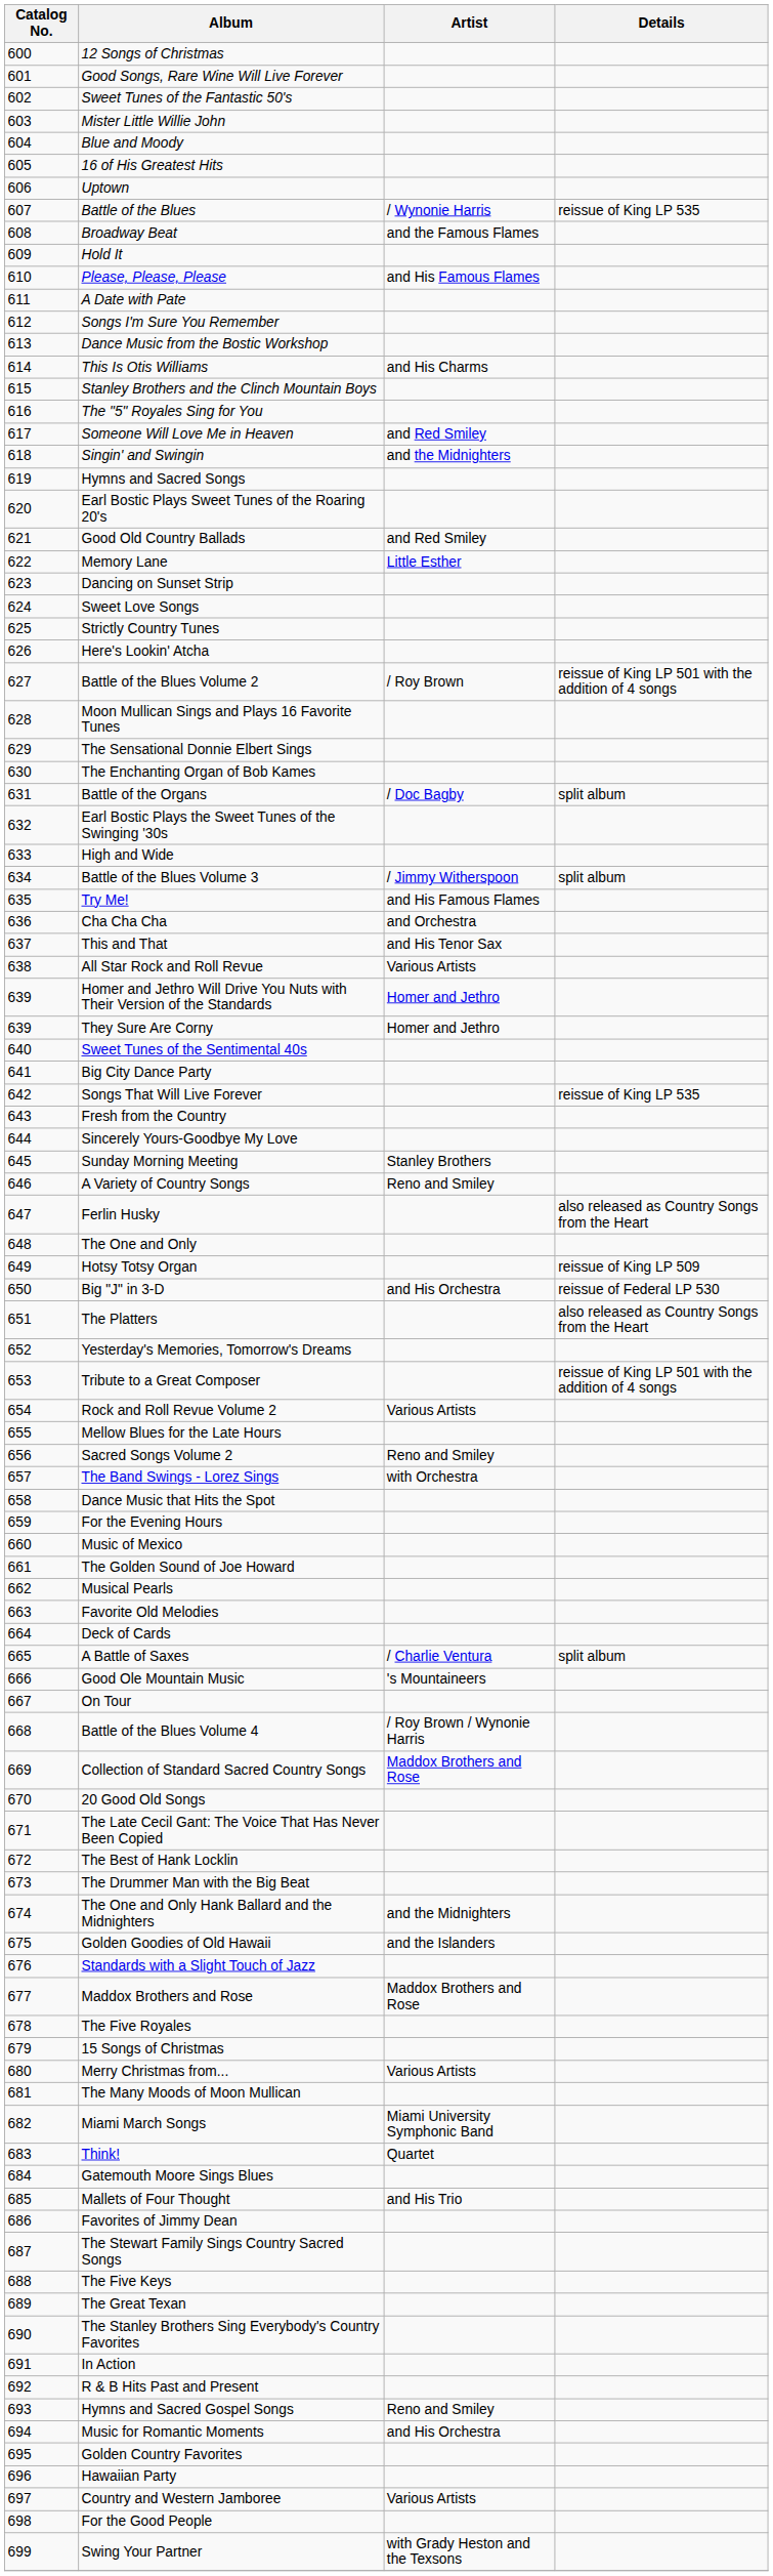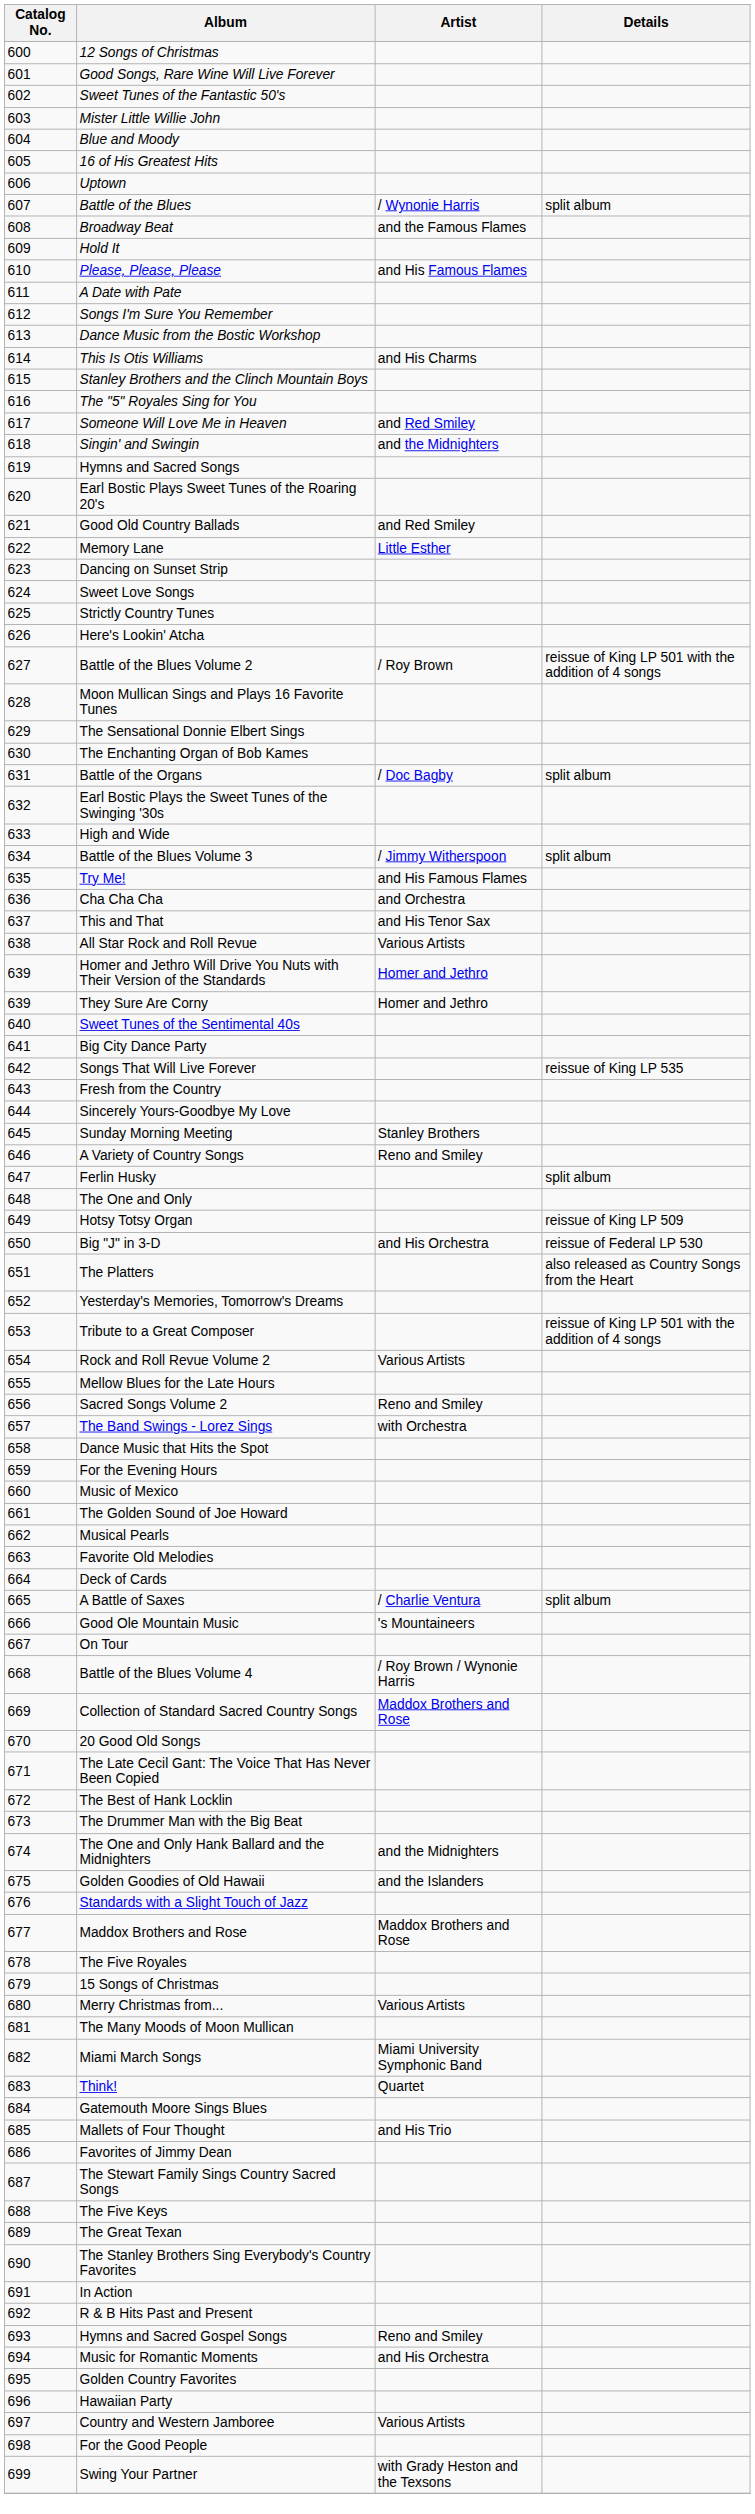 <table class="wikitable sortable">
 <tr>
 <th>Catalog No.</th>
 <th>Album</th>
 <th>Artist</th>
 <th>Details</th>
 </tr>
 <tr>
 <td>600</td>
 <td><em>12 Songs of Christmas</em></td>
 <td></td>
 <td></td>
 </tr>
 <tr>
 <td>601</td>
 <td><em>Good Songs, Rare Wine Will Live Forever</em></td>
 <td></td>
 <td></td>
 </tr>
 <tr>
 <td>602</td>
 <td><em>Sweet Tunes of the Fantastic 50's</em></td>
 <td></td>
 <td></td>
 </tr>
 <tr>
 <td>603</td>
 <td><em>Mister Little Willie John</em></td>
 <td></td>
 <td></td>
 </tr>
 <tr>
 <td>604</td>
 <td><em>Blue and Moody</em></td>
 <td></td>
 <td></td>
 </tr>
 <tr>
 <td>605</td>
 <td><em>16 of His Greatest Hits</em></td>
 <td></td>
 <td></td>
 </tr>
 <tr>
 <td>606</td>
 <td><em>Uptown</em></td>
 <td></td>
 <td></td>
 </tr>
 <tr>
 <td>607</td>
 <td><em>Battle of the Blues</em></td>
 <td> / <a href='#'>Wynonie Harris</a></td>
-<td>reissue of King LP 535</td>
+<td>split album</td>
 </tr>
 <tr>
 <td>608</td>
 <td><em>Broadway Beat</em></td>
 <td> and the Famous Flames</td>
 <td></td>
 </tr>
 <tr>
 <td>609</td>
 <td><em>Hold It</em></td>
 <td></td>
 <td></td>
 </tr>
 <tr>
 <td>610</td>
 <td><em><a href='#'>Please, Please, Please</a></em></td>
 <td> and His <a href='#'>Famous Flames</a></td>
 <td></td>
 </tr>
 <tr>
 <td>611</td>
 <td><em>A Date with Pate</em></td>
 <td></td>
 <td></td>
 </tr>
 <tr>
 <td>612</td>
 <td><em>Songs I'm Sure You Remember</em></td>
 <td></td>
 <td></td>
 </tr>
 <tr>
 <td>613</td>
 <td><em>Dance Music from the Bostic Workshop</em></td>
 <td></td>
 <td></td>
 </tr>
 <tr>
 <td>614</td>
 <td><em>This Is Otis Williams</em></td>
 <td> and His Charms</td>
 <td></td>
 </tr>
 <tr>
 <td>615</td>
 <td><em>Stanley Brothers and the Clinch Mountain Boys</em></td>
 <td></td>
 <td></td>
 </tr>
 <tr>
 <td>616</td>
 <td><em>The "5" Royales Sing for You</em></td>
 <td></td>
 <td></td>
 </tr>
 <tr>
 <td>617</td>
 <td><em>Someone Will Love Me in Heaven</em></td>
 <td> and <a href='#'>Red Smiley</a></td>
 <td></td>
 </tr>
 <tr>
 <td>618</td>
 <td><em>Singin' and Swingin<strong></td>
 <td> and <a href='#'>the Midnighters</a></td>
 <td></td>
 </tr>
 <tr>
 <td>619</td>
 <td></em>Hymns and Sacred Songs<em></td>
 <td></td>
 <td></td>
 </tr>
 <tr>
 <td>620</td>
 <td></em>Earl Bostic Plays Sweet Tunes of the Roaring 20's<em></td>
 <td></td>
 <td></td>
 </tr>
 <tr>
 <td>621</td>
 <td></em>Good Old Country Ballads<em></td>
 <td> and Red Smiley</td>
 <td></td>
 </tr>
 <tr>
 <td>622</td>
 <td></em>Memory Lane<em></td>
 <td><a href='#'>Little Esther</a></td>
 <td></td>
 </tr>
 <tr>
 <td>623</td>
 <td></em>Dancing on Sunset Strip<em></td>
 <td></td>
 <td></td>
 </tr>
 <tr>
 <td>624</td>
 <td></em>Sweet Love Songs<em></td>
 <td></td>
 <td></td>
 </tr>
 <tr>
 <td>625</td>
 <td></em>Strictly Country Tunes<em></td>
 <td></td>
 <td></td>
 </tr>
 <tr>
 <td>626</td>
 <td></em>Here's Lookin' Atcha<em></td>
 <td></td>
 <td></td>
 </tr>
 <tr>
 <td>627</td>
 <td></em>Battle of the Blues Volume 2<em></td>
 <td> / Roy Brown</td>
 <td>reissue of King LP 501 with the addition of 4 songs</td>
 </tr>
 <tr>
 <td>628</td>
 <td></em>Moon Mullican Sings and Plays 16 Favorite Tunes<em></td>
 <td></td>
 <td></td>
 </tr>
 <tr>
 <td>629</td>
 <td></em>The Sensational Donnie Elbert Sings<em></td>
 <td></td>
 <td></td>
 </tr>
 <tr>
 <td>630</td>
 <td></em>The Enchanting Organ of Bob Kames<em></td>
 <td></td>
 <td></td>
 </tr>
 <tr>
 <td>631</td>
 <td></em>Battle of the Organs<em></td>
 <td> / <a href='#'>Doc Bagby</a></td>
 <td>split album</td>
 </tr>
 <tr>
 <td>632</td>
 <td></em>Earl Bostic Plays the Sweet Tunes of the Swinging '30s<em></td>
 <td></td>
 <td></td>
 </tr>
 <tr>
 <td>633</td>
 <td></em>High and Wide<em></td>
 <td></td>
 <td></td>
 </tr>
 <tr>
 <td>634</td>
 <td></em>Battle of the Blues Volume 3<em></td>
 <td> / <a href='#'>Jimmy Witherspoon</a></td>
 <td>split album</td>
 </tr>
 <tr>
 <td>635</td>
 <td></em><a href='#'>Try Me!</a><em></td>
 <td> and His Famous Flames</td>
 <td></td>
 </tr>
 <tr>
 <td>636</td>
 <td></em>Cha Cha Cha<em></td>
 <td> and Orchestra</td>
 <td></td>
 </tr>
 <tr>
 <td>637</td>
 <td></em>This and That<em></td>
 <td> and His Tenor Sax</td>
 <td></td>
 </tr>
 <tr>
 <td>638</td>
 <td></em>All Star Rock and Roll Revue<em></td>
 <td>Various Artists</td>
 <td></td>
 </tr>
 <tr>
 <td>639</td>
 <td></em>Homer and Jethro Will Drive You Nuts with Their Version of the Standards<em></td>
 <td><a href='#'>Homer and Jethro</a></td>
 <td></td>
 </tr>
 <tr>
 <td>639</td>
 <td></em>They Sure Are Corny<em></td>
 <td>Homer and Jethro</td>
 <td></td>
 </tr>
 <tr>
 <td>640</td>
 <td></em><a href='#'>Sweet Tunes of the Sentimental 40s</a><em></td>
 <td></td>
 <td></td>
 </tr>
 <tr>
 <td>641</td>
 <td></em>Big City Dance Party<em></td>
 <td></td>
 <td></td>
 </tr>
 <tr>
 <td>642</td>
 <td></em>Songs That Will Live Forever<em></td>
 <td></td>
 <td>reissue of King LP 535</td>
 </tr>
 <tr>
 <td>643</td>
 <td></em>Fresh from the Country<em></td>
 <td></td>
 <td></td>
 </tr>
 <tr>
 <td>644</td>
 <td></em>Sincerely Yours-Goodbye My Love<em></td>
 <td></td>
 <td></td>
 </tr>
 <tr>
 <td>645</td>
 <td></em>Sunday Morning Meeting<em></td>
 <td>Stanley Brothers</td>
 <td></td>
 </tr>
 <tr>
 <td>646</td>
 <td></em>A Variety of Country Songs<em></td>
 <td>Reno and Smiley</td>
 <td></td>
 </tr>
 <tr>
 <td>647</td>
 <td></em>Ferlin Husky<em></td>
 <td></td>
-<td>also released as </em>Country Songs from the Heart<em></td>
+<td>split album</td>
 </tr>
 <tr>
 <td>648</td>
 <td></em>The One and Only<em></td>
 <td></td>
 <td></td>
 </tr>
 <tr>
 <td>649</td>
 <td></em>Hotsy Totsy Organ<em></td>
 <td></td>
 <td>reissue of King LP 509</td>
 </tr>
 <tr>
 <td>650</td>
 <td></em>Big "J" in 3-D<em></td>
 <td> and His Orchestra</td>
 <td>reissue of Federal LP 530</td>
 </tr>
 <tr>
 <td>651</td>
 <td></em>The Platters<em></td>
 <td></td>
 <td>also released as </em>Country Songs from the Heart<em></td>
 </tr>
 <tr>
 <td>652</td>
 <td></em>Yesterday's Memories, Tomorrow's Dreams<em></td>
 <td></td>
 <td></td>
 </tr>
 <tr>
 <td>653</td>
 <td></em>Tribute to a Great Composer<em></td>
 <td></td>
 <td>reissue of King LP 501 with the addition of 4 songs</td>
 </tr>
 <tr>
 <td>654</td>
 <td></em>Rock and Roll Revue Volume 2<em></td>
 <td>Various Artists</td>
 <td></td>
 </tr>
 <tr>
 <td>655</td>
 <td></em>Mellow Blues for the Late Hours<em></td>
 <td></td>
 <td></td>
 </tr>
 <tr>
 <td>656</td>
 <td></em>Sacred Songs Volume 2<em></td>
 <td>Reno and Smiley</td>
 <td></td>
 </tr>
 <tr>
 <td>657</td>
 <td></em><a href='#'>The Band Swings - Lorez Sings</a><em></td>
 <td> with Orchestra</td>
 <td></td>
 </tr>
 <tr>
 <td>658</td>
 <td></em>Dance Music that Hits the Spot<em></td>
 <td></td>
 <td></td>
 </tr>
 <tr>
 <td>659</td>
 <td></em>For the Evening Hours<em></td>
 <td></td>
 <td></td>
 </tr>
 <tr>
 <td>660</td>
 <td></em>Music of Mexico<em></td>
 <td></td>
 <td></td>
 </tr>
 <tr>
 <td>661</td>
 <td></em>The Golden Sound of Joe Howard<em></td>
 <td></td>
 <td></td>
 </tr>
 <tr>
 <td>662</td>
 <td></em>Musical Pearls<em></td>
 <td></td>
 <td></td>
 </tr>
 <tr>
 <td>663</td>
 <td></em>Favorite Old Melodies<em></td>
 <td></td>
 <td></td>
 </tr>
 <tr>
 <td>664</td>
 <td></em>Deck of Cards<em></td>
 <td></td>
 <td></td>
 </tr>
 <tr>
 <td>665</td>
 <td></em>A Battle of Saxes<em></td>
 <td> / <a href='#'>Charlie Ventura</a></td>
 <td>split album</td>
 </tr>
 <tr>
 <td>666</td>
 <td></em>Good Ole Mountain Music<em></td>
 <td>'s Mountaineers</td>
 <td></td>
 </tr>
 <tr>
 <td>667</td>
 <td></em>On Tour<em></td>
 <td></td>
 <td></td>
 </tr>
 <tr>
 <td>668</td>
 <td></em>Battle of the Blues Volume 4<em></td>
 <td> / Roy Brown / Wynonie Harris</td>
 <td></td>
 </tr>
 <tr>
 <td>669</td>
 <td></em>Collection of Standard Sacred Country Songs<em></td>
 <td><a href='#'>Maddox Brothers and Rose</a></td>
 <td></td>
 </tr>
 <tr>
 <td>670</td>
 <td></em>20 Good Old Songs<em></td>
 <td></td>
 <td></td>
 </tr>
 <tr>
 <td>671</td>
 <td></em>The Late Cecil Gant: The Voice That Has Never Been Copied<em></td>
 <td></td>
 <td></td>
 </tr>
 <tr>
 <td>672</td>
 <td></em>The Best of Hank Locklin<em></td>
 <td></td>
 <td></td>
 </tr>
 <tr>
 <td>673</td>
 <td></em>The Drummer Man with the Big Beat<em></td>
 <td></td>
 <td></td>
 </tr>
 <tr>
 <td>674</td>
 <td></em>The One and Only Hank Ballard and the Midnighters<em></td>
 <td> and the Midnighters</td>
 <td></td>
 </tr>
 <tr>
 <td>675</td>
 <td></em>Golden Goodies of Old Hawaii<em></td>
 <td> and the Islanders</td>
 <td></td>
 </tr>
 <tr>
 <td>676</td>
 <td></em><a href='#'>Standards with a Slight Touch of Jazz</a><em></td>
 <td></td>
 <td></td>
 </tr>
 <tr>
 <td>677</td>
 <td></em>Maddox Brothers and Rose<em></td>
 <td>Maddox Brothers and Rose</td>
 <td></td>
 </tr>
 <tr>
 <td>678</td>
 <td></em>The Five Royales<em></td>
 <td></td>
 <td></td>
 </tr>
 <tr>
 <td>679</td>
 <td></em>15 Songs of Christmas<em></td>
 <td></td>
 <td></td>
 </tr>
 <tr>
 <td>680</td>
 <td></em>Merry Christmas from...<em></td>
 <td>Various Artists</td>
 <td></td>
 </tr>
 <tr>
 <td>681</td>
 <td></em>The Many Moods of Moon Mullican<em></td>
 <td></td>
 <td></td>
 </tr>
 <tr>
 <td>682</td>
 <td></em>Miami March Songs<em></td>
 <td>Miami University Symphonic Band</td>
 <td></td>
 </tr>
 <tr>
 <td>683</td>
 <td></em><a href='#'>Think!</a><em></td>
 <td> Quartet</td>
 <td></td>
 </tr>
 <tr>
 <td>684</td>
 <td></em>Gatemouth Moore Sings Blues<em></td>
 <td></td>
 <td></td>
 </tr>
 <tr>
 <td>685</td>
 <td></em>Mallets of Four Thought<em></td>
 <td> and His Trio</td>
 <td></td>
 </tr>
 <tr>
 <td>686</td>
 <td></em>Favorites of Jimmy Dean<em></td>
 <td></td>
 <td></td>
 </tr>
 <tr>
 <td>687</td>
 <td></em>The Stewart Family Sings Country Sacred Songs<em></td>
 <td></td>
 <td></td>
 </tr>
 <tr>
 <td>688</td>
 <td></em>The Five Keys<em></td>
 <td></td>
 <td></td>
 </tr>
 <tr>
 <td>689</td>
 <td></em>The Great Texan<em></td>
 <td></td>
 <td></td>
 </tr>
 <tr>
 <td>690</td>
 <td></em>The Stanley Brothers Sing Everybody's Country Favorites<em></td>
 <td></td>
 <td></td>
 </tr>
 <tr>
 <td>691</td>
 <td></em>In Action<em></td>
 <td></td>
 <td></td>
 </tr>
 <tr>
 <td>692</td>
 <td></em>R & B Hits Past and Present<em></td>
 <td></td>
 <td></td>
 </tr>
 <tr>
 <td>693</td>
 <td></em>Hymns and Sacred Gospel Songs<em></td>
 <td>Reno and Smiley</td>
 <td></td>
 </tr>
 <tr>
 <td>694</td>
 <td></em>Music for Romantic Moments<em></td>
 <td> and His Orchestra</td>
 <td></td>
 </tr>
 <tr>
 <td>695</td>
 <td></em>Golden Country Favorites<em></td>
 <td></td>
 <td></td>
 </tr>
 <tr>
 <td>696</td>
 <td></em>Hawaiian Party<em></td>
 <td></td>
 <td></td>
 </tr>
 <tr>
 <td>697</td>
 <td></em>Country and Western Jamboree<em></td>
 <td>Various Artists</td>
 <td></td>
 </tr>
 <tr>
 <td>698</td>
 <td></em>For the Good People<em></td>
 <td></td>
 <td></td>
 </tr>
 <tr>
 <td>699</td>
 <td></em>Swing Your Partner<em></td>
 <td> with Grady Heston and the Texsons</td>
 <td></td>
 </tr>
 <tr>
 </tr>
 </table>
